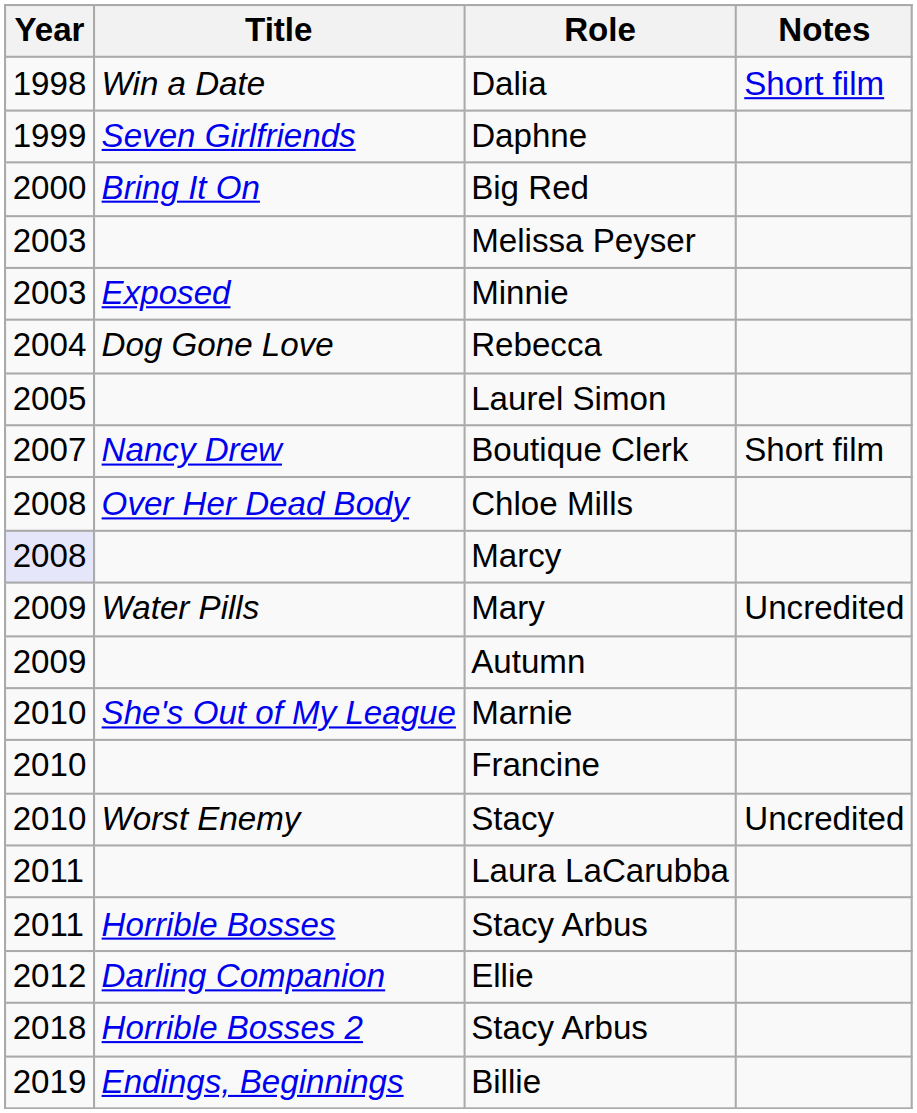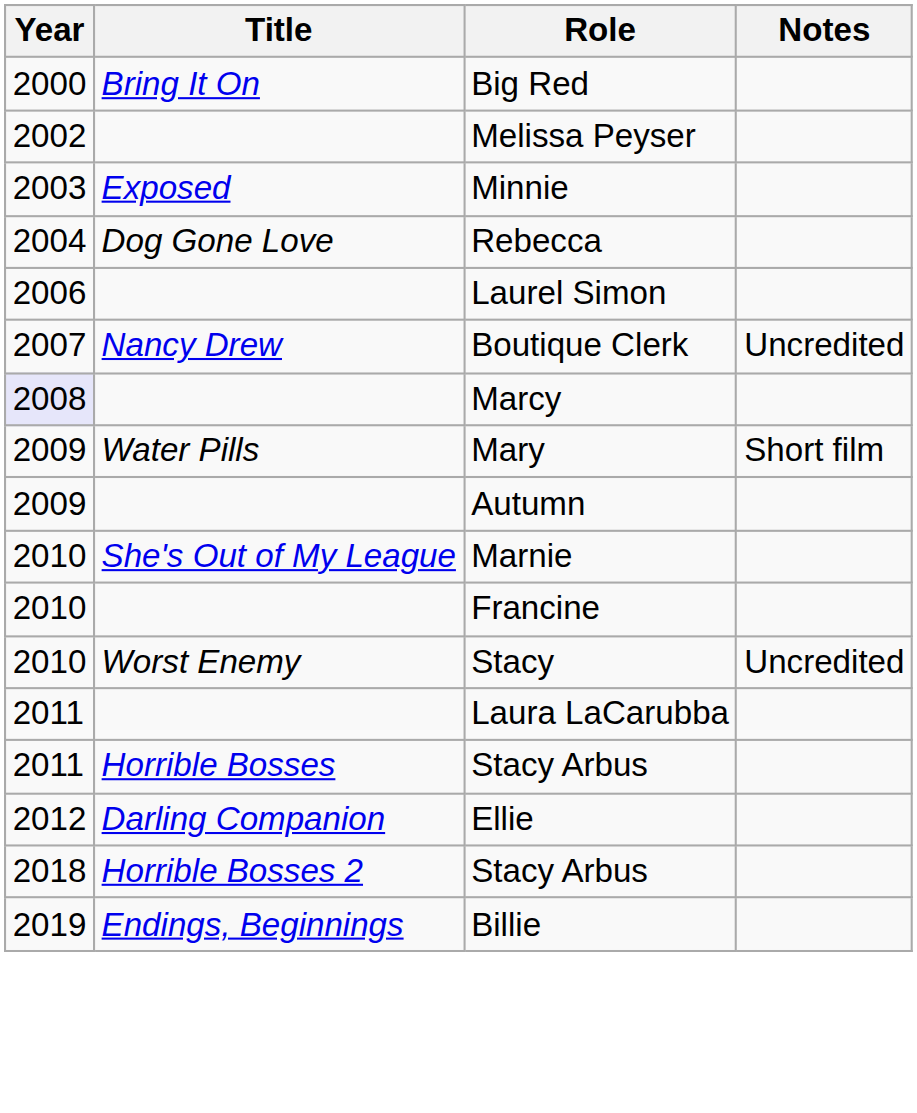 <table class="wikitable sortable">
 <tr>
 <th>Year</th>
 <th>Title</th>
 <th>Role</th>
 <th class="unsortable">Notes</th>
 </tr>
 <tr>
-<td>1998</td>
-<td><em>Win a Date</em></td>
-<td>Dalia</td>
-<td><a href='#'>Short film</a></td>
-</tr>
-<tr>
-<td>1999</td>
-<td><em><a href='#'>Seven Girlfriends</a></em></td>
-<td>Daphne</td>
-<td></td>
-</tr>
-<tr>
 <td>2000</td>
 <td><em><a href='#'>Bring It On</a></em></td>
 <td>Big Red</td>
 <td></td>
 </tr>
 <tr>
-<td>2003</td>
+<td>2002</td>
 <td><em></em></td>
 <td>Melissa Peyser</td>
 <td></td>
 </tr>
 <tr>
 <td>2003</td>
 <td><em><a href='#'>Exposed</a></em></td>
 <td>Minnie</td>
 <td></td>
 </tr>
 <tr>
 <td>2004</td>
 <td><em>Dog Gone Love</em></td>
 <td>Rebecca</td>
 <td></td>
 </tr>
 <tr>
-<td>2005</td>
+<td>2006</td>
 <td><em></em></td>
 <td>Laurel Simon</td>
 <td></td>
 </tr>
 <tr>
 <td>2007</td>
 <td><em><a href='#'>Nancy Drew</a></em></td>
 <td>Boutique Clerk</td>
-<td>Short film</td>
-</tr>
-<tr>
-<td>2008</td>
-<td><em><a href='#'>Over Her Dead Body</a></em></td>
-<td>Chloe Mills</td>
-<td></td>
+<td>Uncredited</td>
 </tr>
 <tr>
 <td style="background: lavender;">2008</td>
 <td><em></em></td>
 <td>Marcy</td>
 <td></td>
 </tr>
 <tr>
 <td>2009</td>
 <td><em>Water Pills</em></td>
 <td>Mary</td>
-<td>Uncredited</td>
+<td>Short film</td>
 </tr>
 <tr>
 <td>2009</td>
 <td><em></em></td>
 <td>Autumn</td>
 <td></td>
 </tr>
 <tr>
 <td>2010</td>
 <td><em><a href='#'>She's Out of My League</a></em></td>
 <td>Marnie</td>
 <td></td>
 </tr>
 <tr>
 <td>2010</td>
 <td><em></em></td>
 <td>Francine</td>
 <td></td>
 </tr>
 <tr>
 <td>2010</td>
 <td><em>Worst Enemy</em></td>
 <td>Stacy</td>
 <td>Uncredited</td>
 </tr>
 <tr>
 <td>2011</td>
 <td><em></em></td>
 <td>Laura LaCarubba</td>
 <td></td>
 </tr>
 <tr>
 <td>2011</td>
 <td><em><a href='#'>Horrible Bosses</a></em></td>
 <td>Stacy Arbus</td>
 <td></td>
 </tr>
 <tr>
 <td>2012</td>
 <td><em><a href='#'>Darling Companion</a></em></td>
 <td>Ellie</td>
 <td></td>
 </tr>
 <tr>
 <td>2018</td>
 <td><em><a href='#'>Horrible Bosses 2</a></em></td>
 <td>Stacy Arbus</td>
 <td></td>
 </tr>
 <tr>
 <td>2019</td>
 <td><em><a href='#'>Endings, Beginnings</a></em></td>
 <td>Billie</td>
 <td></td>
 </tr>
 </table>
